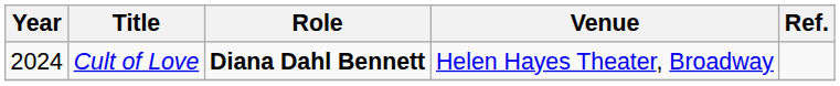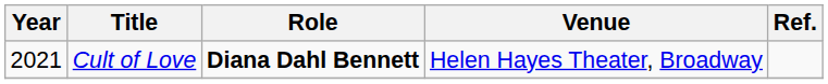 <table class="wikitable plainrowheaders">
 <tr>
 <th>Year</th>
 <th>Title</th>
 <th>Role</th>
 <th>Venue</th>
 <th>Ref.</th>
 </tr>
 <tr>
-<td>2024</td>
+<td>2021</td>
 <td><em><a href='#'>Cult of Love</a></em></td>
 <td><strong>Diana Dahl Bennett</strong></td>
 <td><a href='#'>Helen Hayes Theater</a>, <a href='#'>Broadway</a></td>
 <td></td>
 </tr>
 <tr>
 </tr>
 </table>
